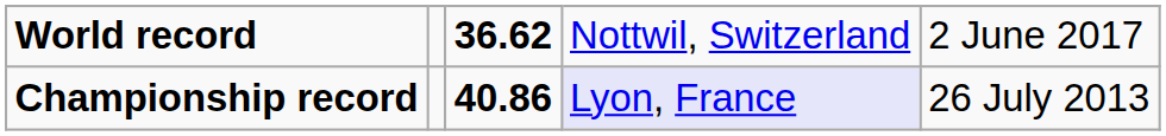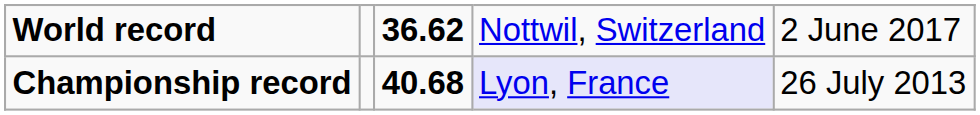 <table class="wikitable">
 <tr>
 <td><strong>World record</strong></td>
 <td></td>
 <td><strong>36.62</strong></td>
 <td><a href='#'>Nottwil</a>, <a href='#'>Switzerland</a></td>
 <td>2 June 2017</td>
 </tr>
 <tr>
 <td><strong>Championship record</strong></td>
 <td></td>
-<td><strong>40.86</strong></td>
+<td><strong>40.68</strong></td>
 <td style="background: lavender;"><a href='#'>Lyon</a>, <a href='#'>France</a></td>
 <td>26 July 2013</td>
 </tr>
 </table>
